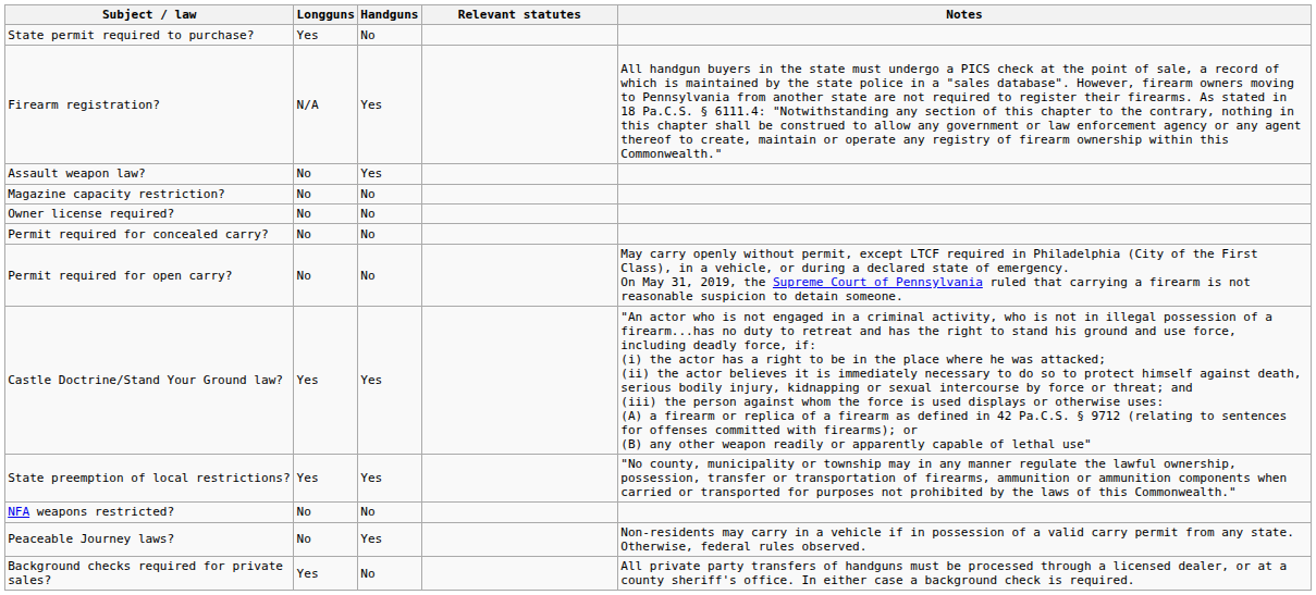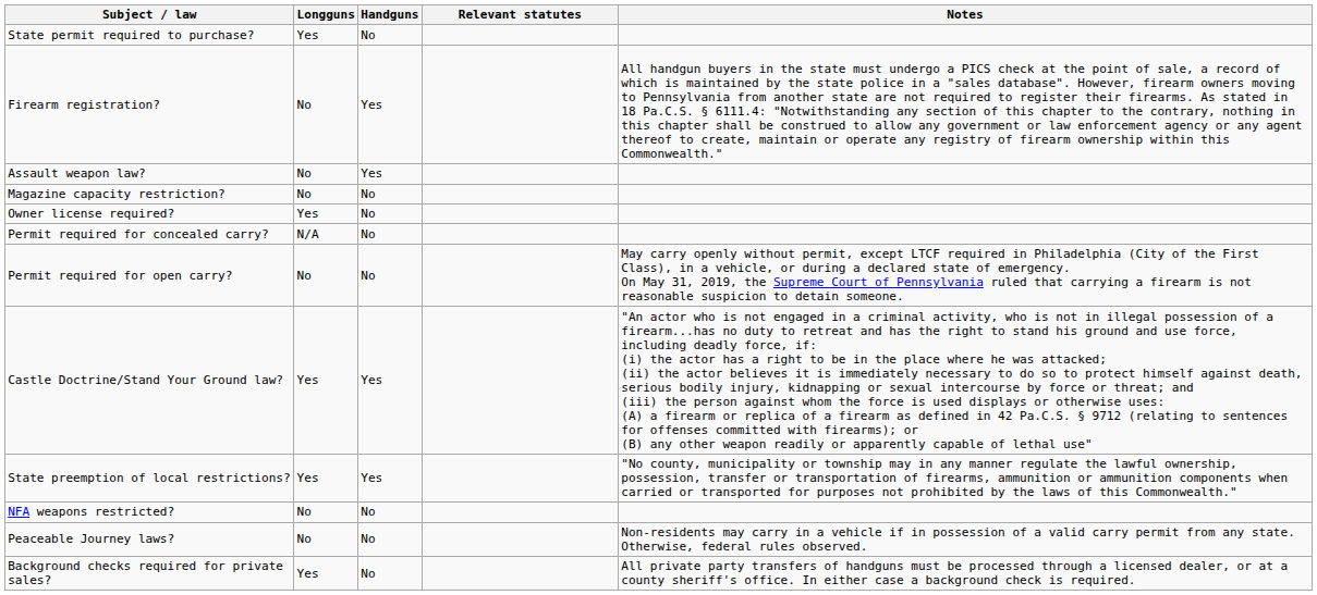 <table class="wikitable" style="font-size:85%; width:95%;">
 <tr>
 <th scope="col" style="width:260px;">Subject / law</th>
 <th scope="col" style="width:50px;">Longguns</th>
 <th scope="col" style="width:50px;">Handguns</th>
 <th scope="col" style="width:175px;">Relevant statutes</th>
 <th>Notes</th>
 </tr>
 <tr>
 <td>State permit required to purchase?</td>
 <td>Yes</td>
 <td>No</td>
 <td></td>
 <td></td>
 </tr>
 <tr>
 <td>Firearm registration?</td>
-<td>N/A</td>
+<td>No</td>
 <td>Yes</td>
 <td></td>
 <td><br>All handgun buyers in the state must undergo a PICS check at the point of sale, a record of which is maintained by the state police in a "sales database". However, firearm owners moving to Pennsylvania from another state are not required to register their firearms. As stated in 18 Pa.C.S. § 6111.4: "Notwithstanding any section of this chapter to the contrary, nothing in this chapter shall be construed to allow any government or law enforcement agency or any agent thereof to create, maintain or operate any registry of firearm ownership within this Commonwealth."</td>
 </tr>
 <tr>
 <td>Assault weapon law?</td>
 <td>No</td>
 <td>Yes</td>
 <td></td>
 <td></td>
 </tr>
 <tr>
 <td>Magazine capacity restriction?</td>
 <td>No</td>
 <td>No</td>
 <td></td>
 <td></td>
 </tr>
 <tr>
 <td>Owner license required?</td>
-<td>No</td>
+<td>Yes</td>
 <td>No</td>
 <td></td>
 <td></td>
 </tr>
 <tr>
 <td>Permit required for concealed carry?</td>
-<td>No</td>
+<td>N/A</td>
 <td>No</td>
 <td></td>
 <td></td>
 </tr>
 <tr>
 <td>Permit required for open carry?</td>
 <td>No</td>
 <td>No</td>
 <td><br></td>
 <td>May carry openly without permit, except LTCF required in Philadelphia (City of the First Class), in a vehicle, or during a declared state of emergency.<br>On May 31, 2019, the <a href='#'>Supreme Court of Pennsylvania</a> ruled that carrying a firearm is not reasonable suspicion to detain someone.</td>
 </tr>
 <tr>
 <td>Castle Doctrine/Stand Your Ground law?</td>
 <td>Yes</td>
 <td>Yes</td>
 <td></td>
 <td>"An actor who is not engaged in a criminal activity, who is not in illegal possession of a firearm...has no duty to retreat and has the right to stand his ground and use force, including deadly force, if:<br>(i)  the actor has a right to be in the place where he was attacked;<br>(ii)  the actor believes it is immediately necessary to do so to protect himself against death, serious bodily injury, kidnapping or sexual intercourse by force or threat; and<br>(iii)  the person against whom the force is used displays or otherwise uses:<br>(A)  a firearm or replica of a firearm as defined in 42 Pa.C.S. § 9712 (relating to sentences for offenses committed with firearms); or<br>(B)  any other weapon readily or apparently capable of lethal use"</td>
 </tr>
 <tr>
 <td>State preemption of local restrictions?</td>
 <td>Yes</td>
 <td>Yes</td>
 <td></td>
 <td>"No county, municipality or township may in any manner regulate the lawful ownership, possession, transfer or transportation of firearms, ammunition or ammunition components when carried or transported for purposes not prohibited by the laws of this Commonwealth."</td>
 </tr>
 <tr>
 <td><a href='#'>NFA</a> weapons restricted?</td>
 <td>No</td>
 <td>No</td>
 <td></td>
 <td></td>
 </tr>
 <tr>
 <td>Peaceable Journey laws?</td>
 <td>No</td>
-<td>Yes</td>
+<td>No</td>
 <td></td>
 <td>Non-residents may carry in a vehicle if in possession of a valid carry permit from any state. Otherwise, federal rules observed.</td>
 </tr>
 <tr>
 <td>Background checks required for private sales?</td>
 <td>Yes</td>
 <td>No</td>
 <td></td>
 <td>All private party transfers of handguns must be processed through a licensed dealer, or at a county sheriff's office. In either case a background check is required.</td>
 </tr>
 </table>
